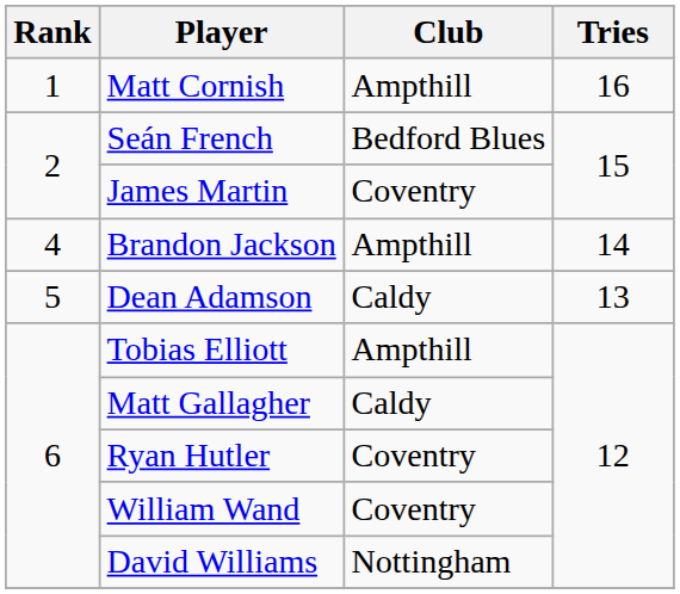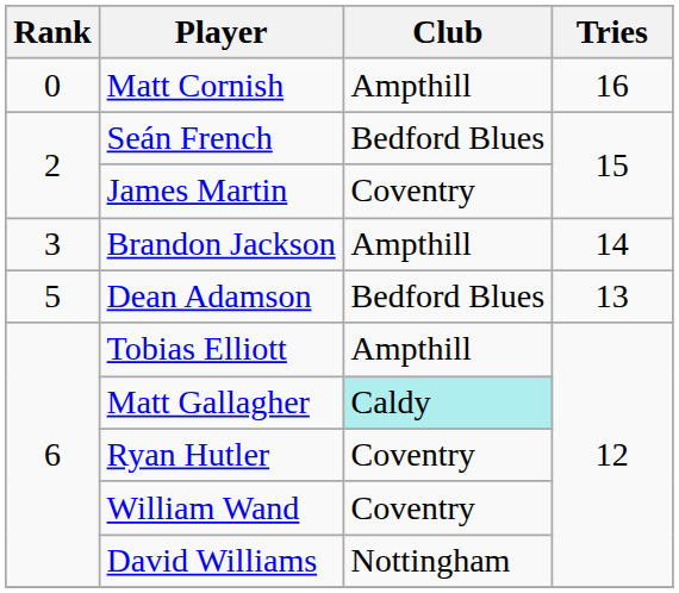 <table class="wikitable" style="text-align:center">
 <tr>
 <th>Rank</th>
 <th>Player</th>
 <th>Club</th>
 <th style="width:50px;">Tries</th>
 </tr>
 <tr>
-<td>1</td>
+<td>0</td>
 <td align=left> <a href='#'>Matt Cornish</a></td>
 <td align=left>Ampthill</td>
 <td>16</td>
 </tr>
 <tr>
 <td rowspan=2>2</td>
 <td align=left> <a href='#'>Seán French</a></td>
 <td align=left>Bedford Blues</td>
 <td rowspan=2>15</td>
 </tr>
 <tr>
 <td align=left> <a href='#'>James Martin</a></td>
 <td align=left>Coventry</td>
 </tr>
 <tr>
-<td>4</td>
+<td>3</td>
 <td align=left> <a href='#'>Brandon Jackson</a></td>
 <td align=left>Ampthill</td>
 <td>14</td>
 </tr>
 <tr>
 <td>5</td>
 <td align=left> <a href='#'>Dean Adamson</a></td>
-<td align=left>Caldy</td>
+<td align=left>Bedford Blues</td>
 <td>13</td>
 </tr>
 <tr>
 <td rowspan=5>6</td>
 <td align=left> <a href='#'>Tobias Elliott</a></td>
 <td align=left>Ampthill</td>
 <td rowspan=5>12</td>
 </tr>
 <tr>
 <td align=left> <a href='#'>Matt Gallagher</a></td>
-<td align=left>Caldy</td>
+<td align=left style="background: paleturquoise;">Caldy</td>
 </tr>
 <tr>
 <td align=left> <a href='#'>Ryan Hutler</a></td>
 <td align=left>Coventry</td>
 </tr>
 <tr>
 <td align=left> <a href='#'>William Wand</a></td>
 <td align=left>Coventry</td>
 </tr>
 <tr>
 <td align=left> <a href='#'>David Williams</a></td>
 <td align=left>Nottingham</td>
 </tr>
 <tr>
 </tr>
 </table>
